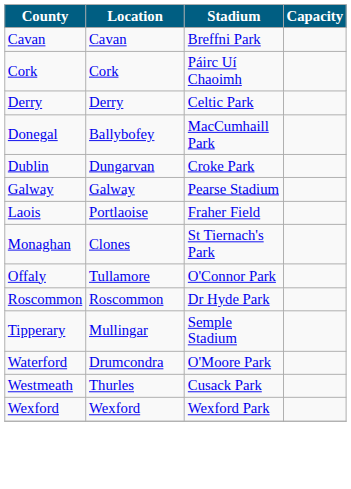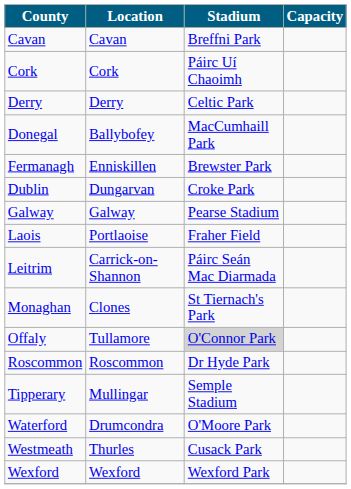 <table class="wikitable sortable" style="margin: 1em auto;">
 <tr>
 <th scope="col" style="background:#005E82;color: white;width: 50px;">County</th>
 <th scope="col" style="background:#005E82;color: white;width: 100px;">Location</th>
 <th scope="col" style="background:#005E82;color: white;width: 100px;">Stadium</th>
 <th scope="col" style="background:#005E82;color: white;width: 50px;">Capacity</th>
 </tr>
 <tr>
 </tr>
 <tr>
 <td><a href='#'>Cavan</a></td>
 <td><a href='#'>Cavan</a></td>
 <td><a href='#'>Breffni Park</a></td>
 <td style="text-align:right"></td>
 </tr>
 <tr>
 <td><a href='#'>Cork</a></td>
 <td><a href='#'>Cork</a></td>
 <td><a href='#'>Páirc Uí Chaoimh</a></td>
 <td style="text-align:right"></td>
 </tr>
 <tr>
 <td><a href='#'>Derry</a></td>
 <td><a href='#'>Derry</a></td>
 <td><a href='#'>Celtic Park</a></td>
 <td style="text-align:right"></td>
 </tr>
 <tr>
 <td><a href='#'>Donegal</a></td>
 <td><a href='#'>Ballybofey</a></td>
 <td><a href='#'>MacCumhaill Park</a></td>
 <td style="text-align:right"></td>
 </tr>
 <tr>
+<td><a href='#'>Fermanagh</a></td>
+<td><a href='#'>Enniskillen</a></td>
+<td><a href='#'>Brewster Park</a></td>
+<td style="text-align:right"></td>
+</tr>
+<tr>
 <td><a href='#'>Dublin</a></td>
 <td><a href='#'>Dungarvan</a></td>
 <td><a href='#'>Croke Park</a></td>
 <td style="text-align:right"></td>
 </tr>
 <tr>
 <td><a href='#'>Galway</a></td>
 <td><a href='#'>Galway</a></td>
 <td><a href='#'>Pearse Stadium</a></td>
 <td style="text-align:right"></td>
 </tr>
 <tr>
 <td><a href='#'>Laois</a></td>
 <td><a href='#'>Portlaoise</a></td>
 <td><a href='#'>Fraher Field</a></td>
 <td style="text-align:right"></td>
 </tr>
 <tr>
+<td><a href='#'>Leitrim</a></td>
+<td><a href='#'>Carrick-on-Shannon</a></td>
+<td><a href='#'>Páirc Seán Mac Diarmada</a></td>
+<td style="text-align:right"></td>
+</tr>
+<tr>
 <td><a href='#'>Monaghan</a></td>
 <td><a href='#'>Clones</a></td>
 <td><a href='#'>St Tiernach's Park</a></td>
 <td style="text-align:right"></td>
 </tr>
 <tr>
 <td><a href='#'>Offaly</a></td>
 <td><a href='#'>Tullamore</a></td>
-<td><a href='#'>O'Connor Park</a></td>
+<td style="background: lightgrey;"><a href='#'>O'Connor Park</a></td>
 <td style="text-align:right"></td>
 </tr>
 <tr>
 <td><a href='#'>Roscommon</a></td>
 <td><a href='#'>Roscommon</a></td>
 <td><a href='#'>Dr Hyde Park</a></td>
 <td style="text-align:right"></td>
 </tr>
 <tr>
 <td><a href='#'>Tipperary</a></td>
 <td><a href='#'>Mullingar</a></td>
 <td><a href='#'>Semple Stadium</a></td>
 <td style="text-align:right"></td>
 </tr>
 <tr>
 <td><a href='#'>Waterford</a></td>
 <td><a href='#'>Drumcondra</a></td>
 <td><a href='#'>O'Moore Park</a></td>
 <td style="text-align:right"></td>
 </tr>
 <tr>
 <td><a href='#'>Westmeath</a></td>
 <td><a href='#'>Thurles</a></td>
 <td><a href='#'>Cusack Park</a></td>
 <td style="text-align:right"></td>
 </tr>
 <tr>
 <td><a href='#'>Wexford</a></td>
 <td><a href='#'>Wexford</a></td>
 <td><a href='#'>Wexford Park</a></td>
 <td style="text-align:right"></td>
 </tr>
 <tr>
 </tr>
 </table>
